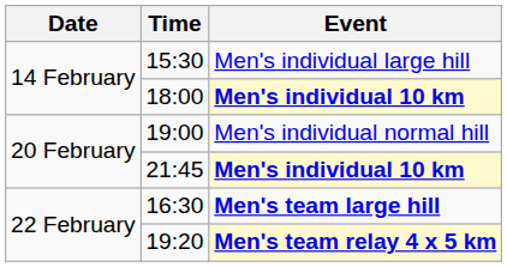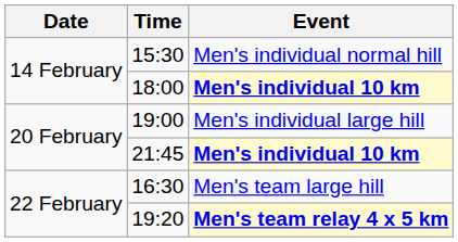 <table class=wikitable>
 <tr>
 <th>Date</th>
 <th>Time</th>
 <th>Event</th>
 </tr>
 <tr>
 <td rowspan=2>14 February</td>
 <td>15:30</td>
-<td><a href='#'>Men's individual large hill</a></td>
+<td><a href='#'>Men's individual normal hill</a></td>
 </tr>
 <tr>
 <td>18:00</td>
 <td style=background:lemonchiffon><strong><a href='#'>Men's individual 10 km</a></strong></td>
 </tr>
 <tr>
 <td rowspan=2>20 February</td>
 <td>19:00</td>
-<td><a href='#'>Men's individual normal hill</a></td>
+<td><a href='#'>Men's individual large hill</a></td>
 </tr>
 <tr>
 <td>21:45</td>
 <td style=background:lemonchiffon><strong><a href='#'>Men's individual 10 km</a></strong></td>
 </tr>
 <tr>
 <td rowspan=2>22 February</td>
 <td>16:30</td>
-<td><strong><a href='#'>Men's team large hill</a></strong></td>
+<td><a href='#'>Men's team large hill</a></td>
 </tr>
 <tr>
 <td>19:20</td>
 <td style=background:lemonchiffon><strong><a href='#'>Men's team relay 4 x 5 km</a></strong></td>
 </tr>
 </table>
